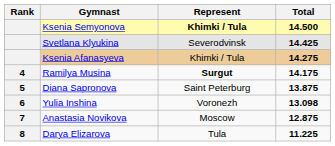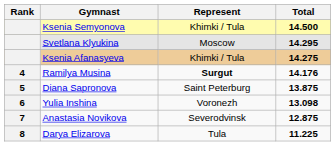 <table class="wikitable sortable" style="text-align:center; font-size:95%">
 <tr>
 <th scope="col" style="width:50px;">Rank</th>
 <th scope="col" style="width:180px;">Gymnast</th>
 <th scope="col" style="width:180px;">Represent</th>
 <th scope="col" style="width:80px;">Total</th>
 </tr>
 <tr style="background:#fffcaf;">
 <th scope=row style="text-align:center"></th>
 <td style="text-align:left;"><a href='#'>Ksenia Semyonova</a></td>
-<td><strong>Khimki / Tula</strong></td>
+<td>Khimki / Tula</td>
 <td><strong>14.500</strong></td>
 </tr>
 <tr style="background:#e5e5e5;">
 <th scope=row style="text-align:center"></th>
 <td style="text-align:left;"><a href='#'>Svetlana Klyukina</a></td>
-<td>Severodvinsk</td>
-<td><strong>14.425</strong></td>
+<td>Moscow</td>
+<td><strong>14.295</strong></td>
 </tr>
 <tr style="background:#ec9;">
 <th scope=row style="text-align:center"></th>
 <td style="text-align:left;"><a href='#'>Ksenia Afanasyeva</a></td>
 <td>Khimki / Tula</td>
 <td><strong>14.275</strong></td>
 </tr>
 <tr>
 <th scope=row style="text-align:center">4</th>
 <td style="text-align:left;"><a href='#'>Ramilya Musina</a></td>
 <td><strong>Surgut</strong></td>
-<td><strong>14.175</strong></td>
+<td><strong>14.176</strong></td>
 </tr>
 <tr>
 <th scope=row style="text-align:center">5</th>
 <td style="text-align:left;"><a href='#'>Diana Sapronova</a></td>
 <td>Saint Peterburg</td>
 <td><strong>13.875</strong></td>
 </tr>
 <tr>
 <th scope=row style="text-align:center">6</th>
 <td style="text-align:left;"><a href='#'>Yulia Inshina</a></td>
 <td>Voronezh</td>
 <td><strong>13.098</strong></td>
 </tr>
 <tr>
 <th scope=row style="text-align:center">7</th>
 <td style="text-align:left;"><a href='#'>Anastasia Novikova</a></td>
-<td>Moscow</td>
+<td>Severodvinsk</td>
 <td><strong>12.875</strong></td>
 </tr>
 <tr>
 <th scope=row style="text-align:center">8</th>
 <td style="text-align:left;"><a href='#'>Darya Elizarova</a></td>
 <td>Tula</td>
 <td><strong>11.225</strong></td>
 </tr>
 </table>
